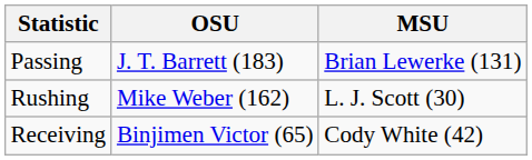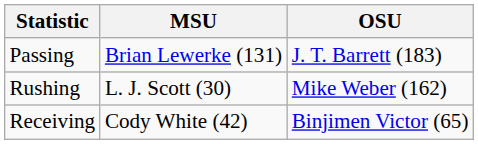 <table class="wikitable">
 <tr>
 <th>Statistic</th>
+<th>MSU</th>
 <th>OSU</th>
-<th>MSU</th>
 </tr>
 <tr>
 <td>Passing</td>
+<td><a href='#'>Brian Lewerke</a> (131)</td>
 <td><a href='#'>J. T. Barrett</a> (183)</td>
-<td><a href='#'>Brian Lewerke</a> (131)</td>
 </tr>
 <tr>
 <td>Rushing</td>
+<td>L. J. Scott (30)</td>
 <td><a href='#'>Mike Weber</a> (162)</td>
-<td>L. J. Scott (30)</td>
 </tr>
 <tr>
 <td>Receiving</td>
+<td>Cody White (42)</td>
 <td><a href='#'>Binjimen Victor</a> (65)</td>
-<td>Cody White (42)</td>
 </tr>
 </table>
